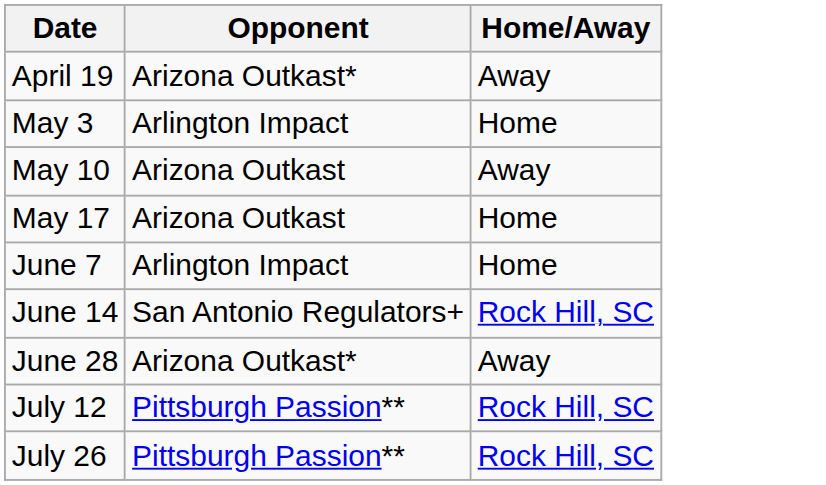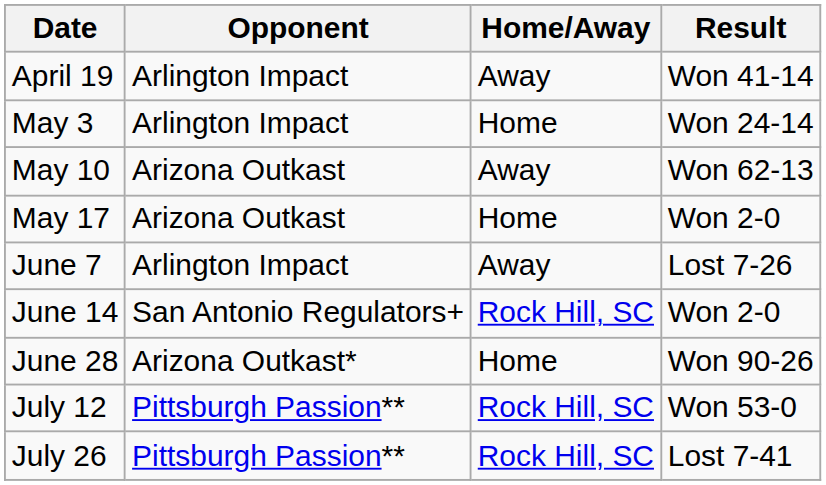 <table class="wikitable">
 <tr>
 <th>Date</th>
 <th>Opponent</th>
 <th>Home/Away</th>
+<th>Result</th>
 </tr>
 <tr>
 <td>April 19</td>
-<td>Arizona Outkast*</td>
+<td>Arlington Impact</td>
 <td>Away</td>
+<td>Won 41-14</td>
 </tr>
 <tr>
 <td>May 3</td>
 <td>Arlington Impact</td>
 <td>Home</td>
+<td>Won 24-14</td>
 </tr>
 <tr>
 <td>May 10</td>
 <td>Arizona Outkast</td>
 <td>Away</td>
+<td>Won 62-13</td>
 </tr>
 <tr>
 <td>May 17</td>
 <td>Arizona Outkast</td>
 <td>Home</td>
+<td>Won 2-0</td>
 </tr>
 <tr>
 <td>June 7</td>
 <td>Arlington Impact</td>
-<td>Home</td>
+<td>Away</td>
+<td>Lost 7-26</td>
 </tr>
 <tr>
 <td>June 14</td>
 <td>San Antonio Regulators+</td>
 <td><a href='#'>Rock Hill, SC</a></td>
+<td>Won 2-0</td>
 </tr>
 <tr>
 <td>June 28</td>
 <td>Arizona Outkast*</td>
-<td>Away</td>
+<td>Home</td>
+<td>Won 90-26</td>
 </tr>
 <tr>
 <td>July 12</td>
 <td><a href='#'>Pittsburgh Passion</a>**</td>
 <td><a href='#'>Rock Hill, SC</a></td>
+<td>Won 53-0</td>
 </tr>
 <tr>
 <td>July 26</td>
 <td><a href='#'>Pittsburgh Passion</a>**</td>
 <td><a href='#'>Rock Hill, SC</a></td>
+<td>Lost 7-41</td>
 </tr>
 </table>
